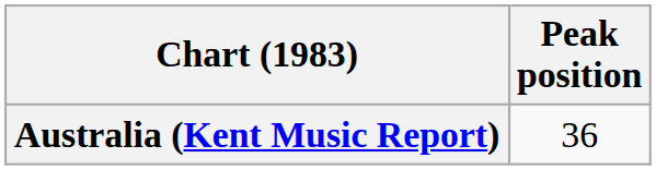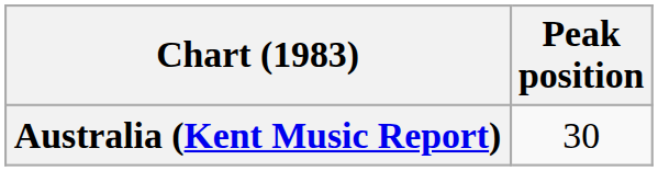 <table class="wikitable sortable plainrowheaders" style="text-align:center">
 <tr>
 <th scope="col">Chart (1983)</th>
 <th scope="col">Peak<br>position</th>
 </tr>
 <tr>
 <th scope="row">Australia (<a href='#'>Kent Music Report</a>)</th>
-<td>36</td>
+<td>30</td>
 </tr>
 </table>
